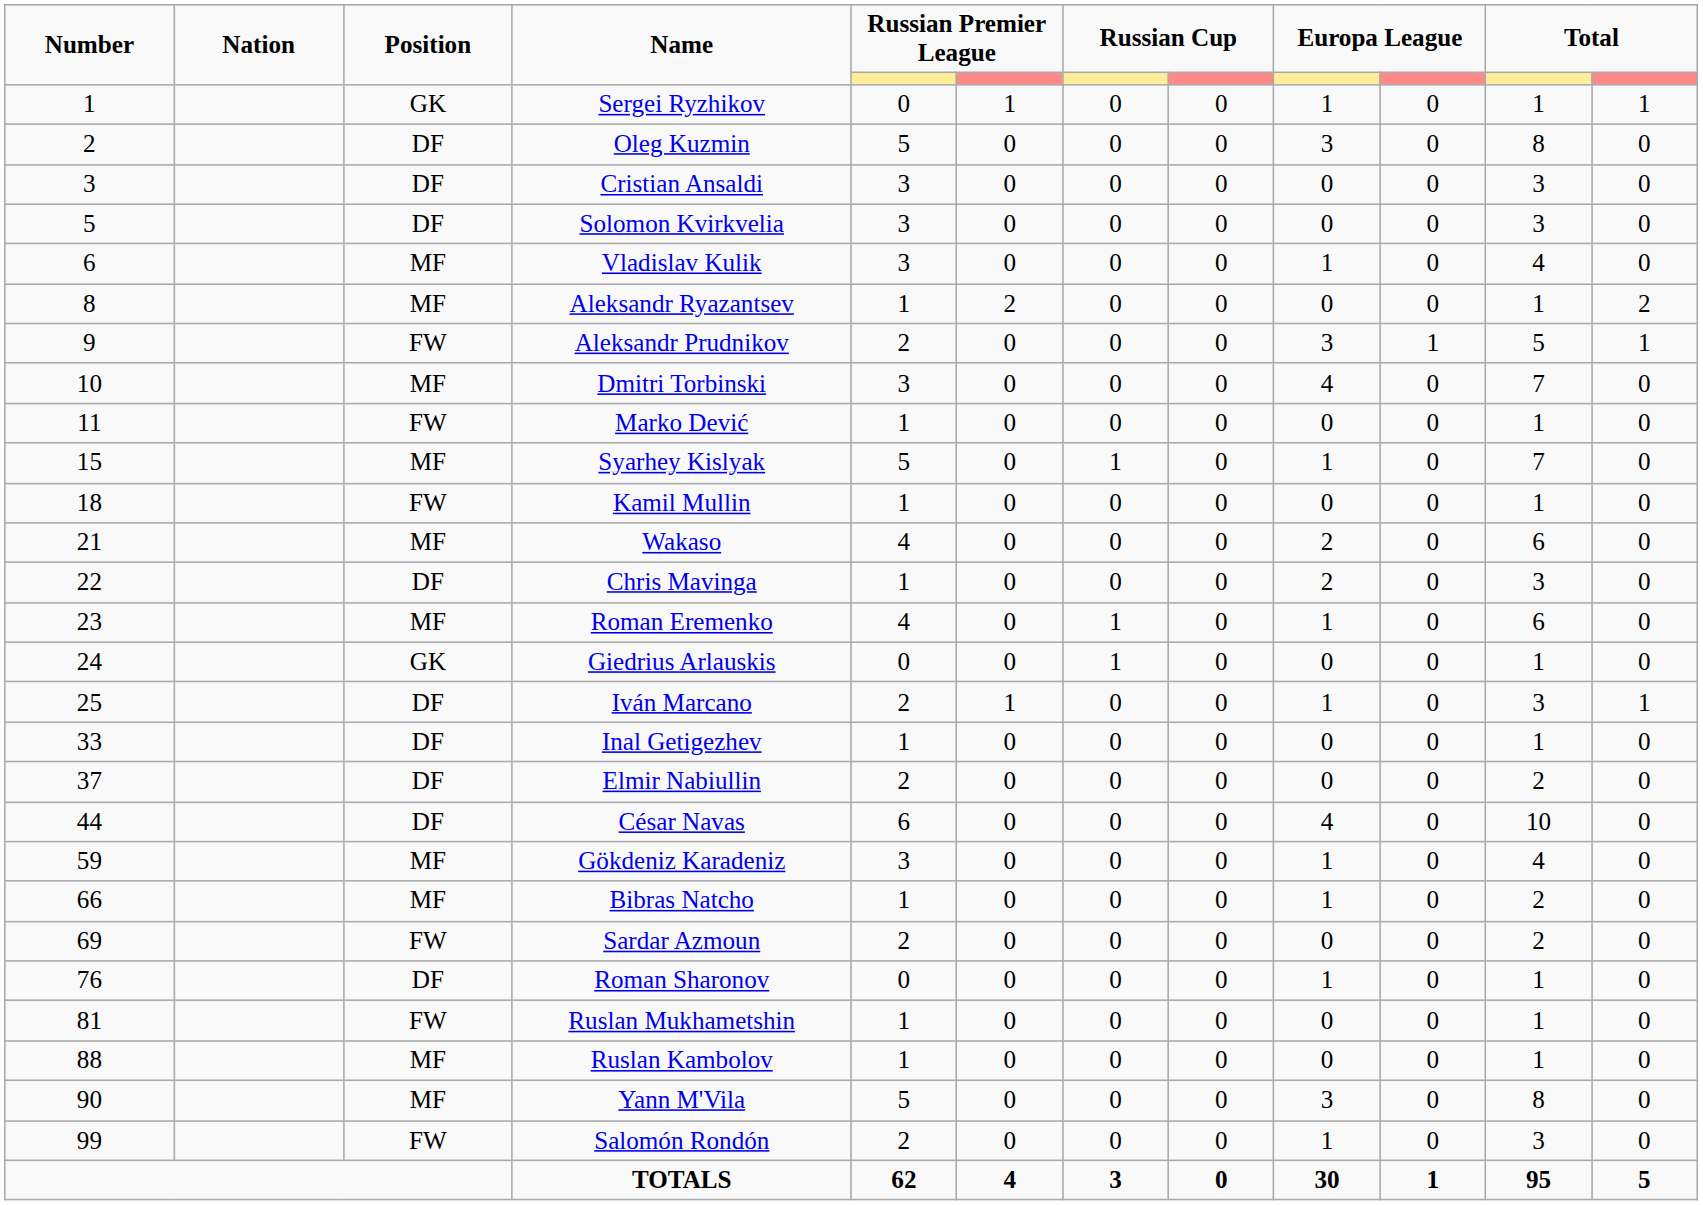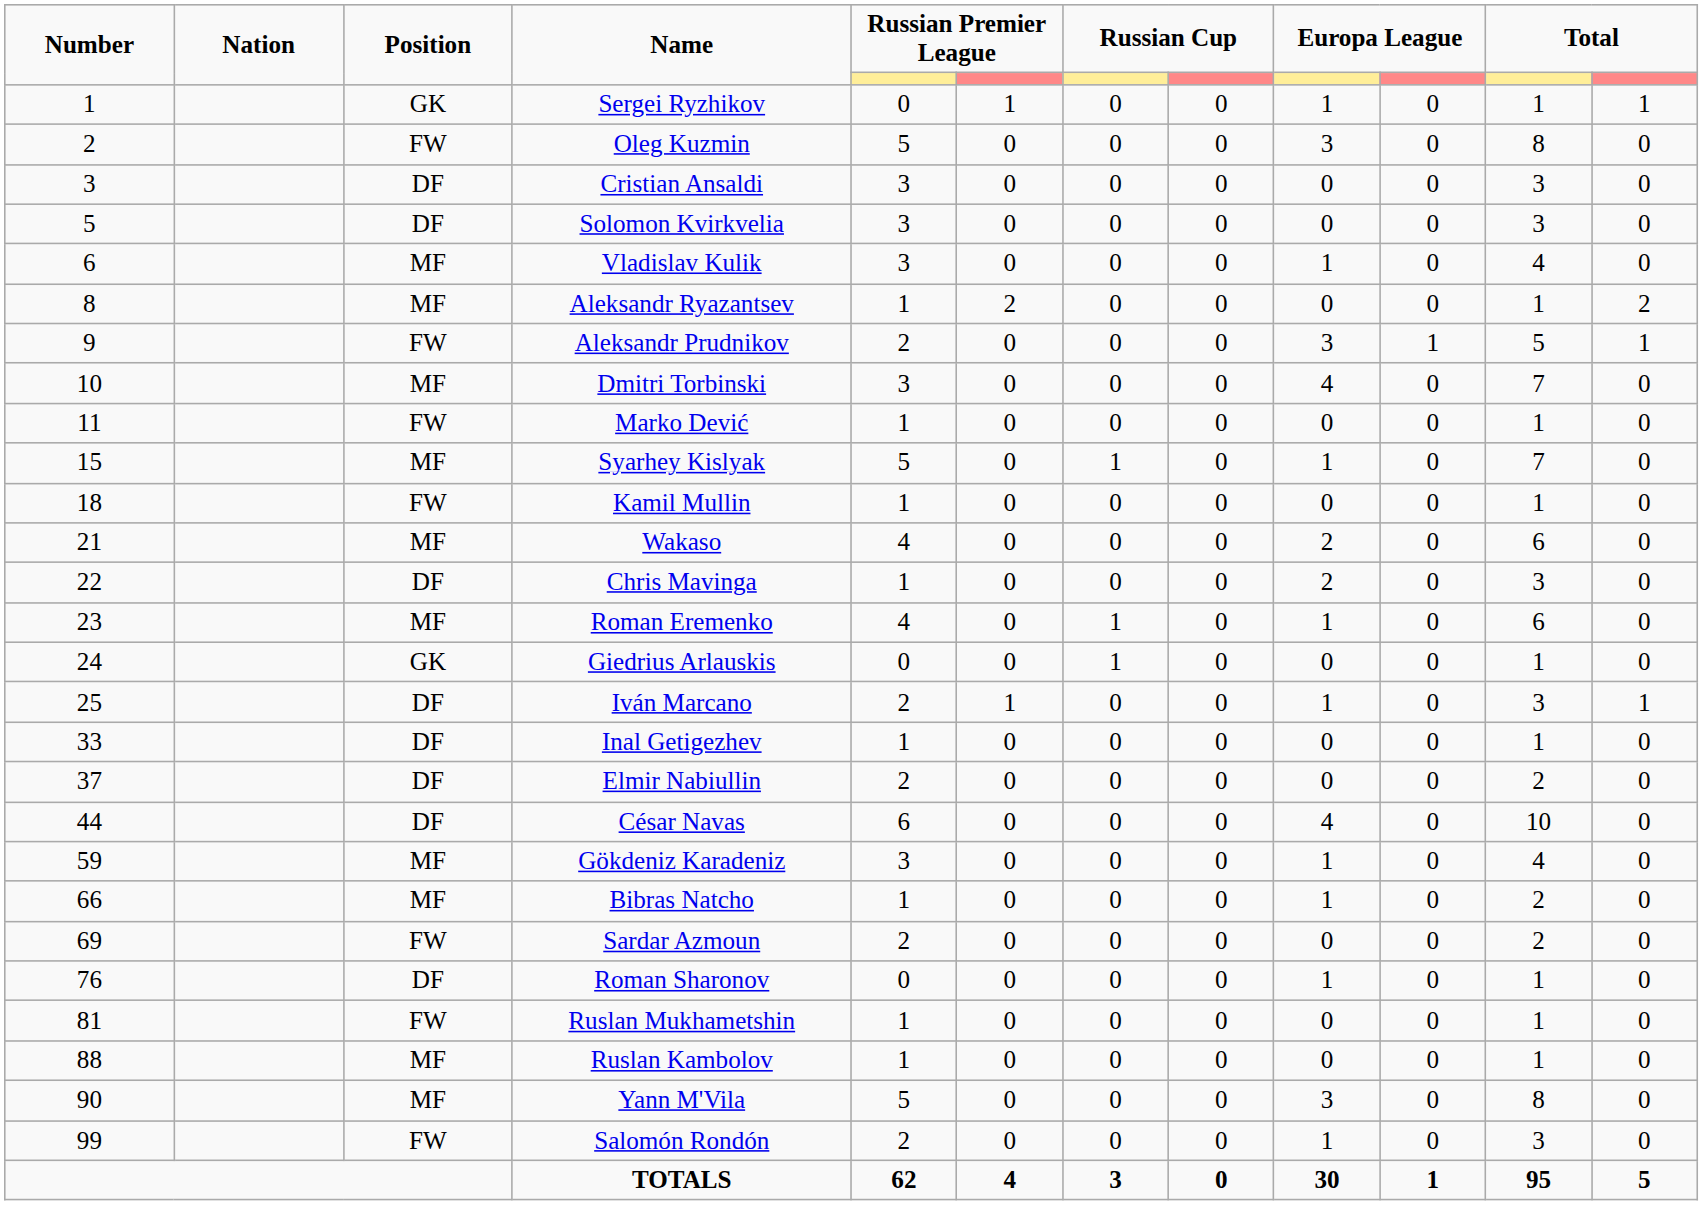 <table class="wikitable" style="font-size: 100%; text-align: center;">
 <tr>
 <td rowspan=2 width="10%" align=center><strong>Number</strong></td>
 <td rowspan=2 width="10%" align=center><strong>Nation</strong></td>
 <td rowspan=2 width="10%" align=center><strong>Position</strong></td>
 <td rowspan=2 width="20%" align=center><strong>Name</strong></td>
 <td colspan=2 align=center><strong>Russian Premier League</strong></td>
 <td colspan=2 align=center><strong>Russian Cup</strong></td>
 <td colspan=2 align=center><strong>Europa League</strong></td>
 <td colspan=2 align=center><strong>Total</strong></td>
 </tr>
 <tr>
 <th width=60 style="background: #FFEE99"></th>
 <th width=60 style="background: #FF8888"></th>
 <th width=60 style="background: #FFEE99"></th>
 <th width=60 style="background: #FF8888"></th>
 <th width=60 style="background: #FFEE99"></th>
 <th width=60 style="background: #FF8888"></th>
 <th width=60 style="background: #FFEE99"></th>
 <th width=60 style="background: #FF8888"></th>
 </tr>
 <tr>
 <td>1</td>
 <td></td>
 <td>GK</td>
 <td><a href='#'>Sergei Ryzhikov</a></td>
 <td>0</td>
 <td>1</td>
 <td>0</td>
 <td>0</td>
 <td>1</td>
 <td>0</td>
 <td>1</td>
 <td>1</td>
 </tr>
 <tr>
 <td>2</td>
 <td></td>
-<td>DF</td>
+<td>FW</td>
 <td><a href='#'>Oleg Kuzmin</a></td>
 <td>5</td>
 <td>0</td>
 <td>0</td>
 <td>0</td>
 <td>3</td>
 <td>0</td>
 <td>8</td>
 <td>0</td>
 </tr>
 <tr>
 <td>3</td>
 <td></td>
 <td>DF</td>
 <td><a href='#'>Cristian Ansaldi</a></td>
 <td>3</td>
 <td>0</td>
 <td>0</td>
 <td>0</td>
 <td>0</td>
 <td>0</td>
 <td>3</td>
 <td>0</td>
 </tr>
 <tr>
 <td>5</td>
 <td></td>
 <td>DF</td>
 <td><a href='#'>Solomon Kvirkvelia</a></td>
 <td>3</td>
 <td>0</td>
 <td>0</td>
 <td>0</td>
 <td>0</td>
 <td>0</td>
 <td>3</td>
 <td>0</td>
 </tr>
 <tr>
 <td>6</td>
 <td></td>
 <td>MF</td>
 <td><a href='#'>Vladislav Kulik</a></td>
 <td>3</td>
 <td>0</td>
 <td>0</td>
 <td>0</td>
 <td>1</td>
 <td>0</td>
 <td>4</td>
 <td>0</td>
 </tr>
 <tr>
 <td>8</td>
 <td></td>
 <td>MF</td>
 <td><a href='#'>Aleksandr Ryazantsev</a></td>
 <td>1</td>
 <td>2</td>
 <td>0</td>
 <td>0</td>
 <td>0</td>
 <td>0</td>
 <td>1</td>
 <td>2</td>
 </tr>
 <tr>
 <td>9</td>
 <td></td>
 <td>FW</td>
 <td><a href='#'>Aleksandr Prudnikov</a></td>
 <td>2</td>
 <td>0</td>
 <td>0</td>
 <td>0</td>
 <td>3</td>
 <td>1</td>
 <td>5</td>
 <td>1</td>
 </tr>
 <tr>
 <td>10</td>
 <td></td>
 <td>MF</td>
 <td><a href='#'>Dmitri Torbinski</a></td>
 <td>3</td>
 <td>0</td>
 <td>0</td>
 <td>0</td>
 <td>4</td>
 <td>0</td>
 <td>7</td>
 <td>0</td>
 </tr>
 <tr>
 <td>11</td>
 <td></td>
 <td>FW</td>
 <td><a href='#'>Marko Dević</a></td>
 <td>1</td>
 <td>0</td>
 <td>0</td>
 <td>0</td>
 <td>0</td>
 <td>0</td>
 <td>1</td>
 <td>0</td>
 </tr>
 <tr>
 <td>15</td>
 <td></td>
 <td>MF</td>
 <td><a href='#'>Syarhey Kislyak</a></td>
 <td>5</td>
 <td>0</td>
 <td>1</td>
 <td>0</td>
 <td>1</td>
 <td>0</td>
 <td>7</td>
 <td>0</td>
 </tr>
 <tr>
 <td>18</td>
 <td></td>
 <td>FW</td>
 <td><a href='#'>Kamil Mullin</a></td>
 <td>1</td>
 <td>0</td>
 <td>0</td>
 <td>0</td>
 <td>0</td>
 <td>0</td>
 <td>1</td>
 <td>0</td>
 </tr>
 <tr>
 <td>21</td>
 <td></td>
 <td>MF</td>
 <td><a href='#'>Wakaso</a></td>
 <td>4</td>
 <td>0</td>
 <td>0</td>
 <td>0</td>
 <td>2</td>
 <td>0</td>
 <td>6</td>
 <td>0</td>
 </tr>
 <tr>
 <td>22</td>
 <td></td>
 <td>DF</td>
 <td><a href='#'>Chris Mavinga</a></td>
 <td>1</td>
 <td>0</td>
 <td>0</td>
 <td>0</td>
 <td>2</td>
 <td>0</td>
 <td>3</td>
 <td>0</td>
 </tr>
 <tr>
 <td>23</td>
 <td></td>
 <td>MF</td>
 <td><a href='#'>Roman Eremenko</a></td>
 <td>4</td>
 <td>0</td>
 <td>1</td>
 <td>0</td>
 <td>1</td>
 <td>0</td>
 <td>6</td>
 <td>0</td>
 </tr>
 <tr>
 <td>24</td>
 <td></td>
 <td>GK</td>
 <td><a href='#'>Giedrius Arlauskis</a></td>
 <td>0</td>
 <td>0</td>
 <td>1</td>
 <td>0</td>
 <td>0</td>
 <td>0</td>
 <td>1</td>
 <td>0</td>
 </tr>
 <tr>
 <td>25</td>
 <td></td>
 <td>DF</td>
 <td><a href='#'>Iván Marcano</a></td>
 <td>2</td>
 <td>1</td>
 <td>0</td>
 <td>0</td>
 <td>1</td>
 <td>0</td>
 <td>3</td>
 <td>1</td>
 </tr>
 <tr>
 <td>33</td>
 <td></td>
 <td>DF</td>
 <td><a href='#'>Inal Getigezhev</a></td>
 <td>1</td>
 <td>0</td>
 <td>0</td>
 <td>0</td>
 <td>0</td>
 <td>0</td>
 <td>1</td>
 <td>0</td>
 </tr>
 <tr>
 <td>37</td>
 <td></td>
 <td>DF</td>
 <td><a href='#'>Elmir Nabiullin</a></td>
 <td>2</td>
 <td>0</td>
 <td>0</td>
 <td>0</td>
 <td>0</td>
 <td>0</td>
 <td>2</td>
 <td>0</td>
 </tr>
 <tr>
 <td>44</td>
 <td></td>
 <td>DF</td>
 <td><a href='#'>César Navas</a></td>
 <td>6</td>
 <td>0</td>
 <td>0</td>
 <td>0</td>
 <td>4</td>
 <td>0</td>
 <td>10</td>
 <td>0</td>
 </tr>
 <tr>
 <td>59</td>
 <td></td>
 <td>MF</td>
 <td><a href='#'>Gökdeniz Karadeniz</a></td>
 <td>3</td>
 <td>0</td>
 <td>0</td>
 <td>0</td>
 <td>1</td>
 <td>0</td>
 <td>4</td>
 <td>0</td>
 </tr>
 <tr>
 <td>66</td>
 <td></td>
 <td>MF</td>
 <td><a href='#'>Bibras Natcho</a></td>
 <td>1</td>
 <td>0</td>
 <td>0</td>
 <td>0</td>
 <td>1</td>
 <td>0</td>
 <td>2</td>
 <td>0</td>
 </tr>
 <tr>
 <td>69</td>
 <td></td>
 <td>FW</td>
 <td><a href='#'>Sardar Azmoun</a></td>
 <td>2</td>
 <td>0</td>
 <td>0</td>
 <td>0</td>
 <td>0</td>
 <td>0</td>
 <td>2</td>
 <td>0</td>
 </tr>
 <tr>
 <td>76</td>
 <td></td>
 <td>DF</td>
 <td><a href='#'>Roman Sharonov</a></td>
 <td>0</td>
 <td>0</td>
 <td>0</td>
 <td>0</td>
 <td>1</td>
 <td>0</td>
 <td>1</td>
 <td>0</td>
 </tr>
 <tr>
 <td>81</td>
 <td></td>
 <td>FW</td>
 <td><a href='#'>Ruslan Mukhametshin</a></td>
 <td>1</td>
 <td>0</td>
 <td>0</td>
 <td>0</td>
 <td>0</td>
 <td>0</td>
 <td>1</td>
 <td>0</td>
 </tr>
 <tr>
 <td>88</td>
 <td></td>
 <td>MF</td>
 <td><a href='#'>Ruslan Kambolov</a></td>
 <td>1</td>
 <td>0</td>
 <td>0</td>
 <td>0</td>
 <td>0</td>
 <td>0</td>
 <td>1</td>
 <td>0</td>
 </tr>
 <tr>
 <td>90</td>
 <td></td>
 <td>MF</td>
 <td><a href='#'>Yann M'Vila</a></td>
 <td>5</td>
 <td>0</td>
 <td>0</td>
 <td>0</td>
 <td>3</td>
 <td>0</td>
 <td>8</td>
 <td>0</td>
 </tr>
 <tr>
 <td>99</td>
 <td></td>
 <td>FW</td>
 <td><a href='#'>Salomón Rondón</a></td>
 <td>2</td>
 <td>0</td>
 <td>0</td>
 <td>0</td>
 <td>1</td>
 <td>0</td>
 <td>3</td>
 <td>0</td>
 </tr>
 <tr>
 <td colspan=3></td>
 <td><strong>TOTALS</strong></td>
 <td><strong>62</strong></td>
 <td><strong>4</strong></td>
 <td><strong>3</strong></td>
 <td><strong>0</strong></td>
 <td><strong>30</strong></td>
 <td><strong>1</strong></td>
 <td><strong>95</strong></td>
 <td><strong>5</strong></td>
 </tr>
 </table>
